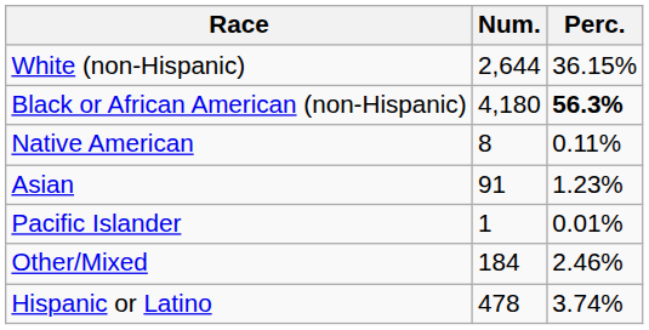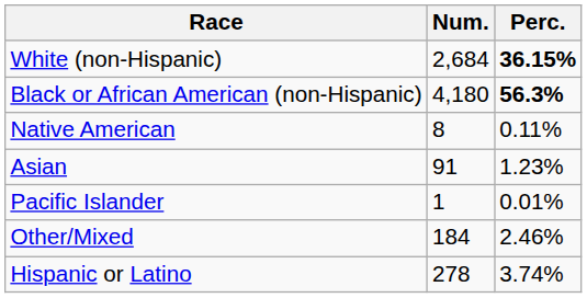 <table class="wikitable">
 <tr>
 <th>Race</th>
 <th>Num.</th>
 <th>Perc.</th>
 </tr>
 <tr>
 <td><a href='#'>White</a> (non-Hispanic)</td>
-<td>2,644</td>
-<td>36.15%</td>
+<td>2,684</td>
+<td><strong>36.15%</strong></td>
 </tr>
 <tr>
 <td><a href='#'>Black or African American</a> (non-Hispanic)</td>
 <td>4,180</td>
 <td><strong>56.3%</strong></td>
 </tr>
 <tr>
 <td><a href='#'>Native American</a></td>
 <td>8</td>
 <td>0.11%</td>
 </tr>
 <tr>
 <td><a href='#'>Asian</a></td>
 <td>91</td>
 <td>1.23%</td>
 </tr>
 <tr>
 <td><a href='#'>Pacific Islander</a></td>
 <td>1</td>
 <td>0.01%</td>
 </tr>
 <tr>
 <td><a href='#'>Other/Mixed</a></td>
 <td>184</td>
 <td>2.46%</td>
 </tr>
 <tr>
 <td><a href='#'>Hispanic</a> or <a href='#'>Latino</a></td>
-<td>478</td>
+<td>278</td>
 <td>3.74%</td>
 </tr>
 </table>
